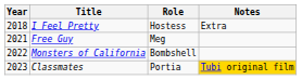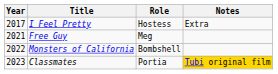 <table class="wikitable sortable">
 <tr>
 <th>Year</th>
 <th>Title</th>
 <th>Role</th>
 <th>Notes</th>
 </tr>
 <tr>
-<td>2018</td>
+<td>2017</td>
 <td><em><a href='#'>I Feel Pretty</a></em></td>
 <td>Hostess</td>
 <td>Extra</td>
 </tr>
 <tr>
 <td>2021</td>
 <td><em><a href='#'>Free Guy</a></em></td>
 <td>Meg</td>
 <td></td>
 </tr>
 <tr>
 <td>2022</td>
 <td><em><a href='#'>Monsters of California</a></em></td>
 <td>Bombshell</td>
 <td></td>
 </tr>
 <tr>
 <td>2023</td>
 <td><em>Classmates</em></td>
 <td>Portia</td>
 <td style="background: gold;"><a href='#'>Tubi</a> original film</td>
 </tr>
 </table>
